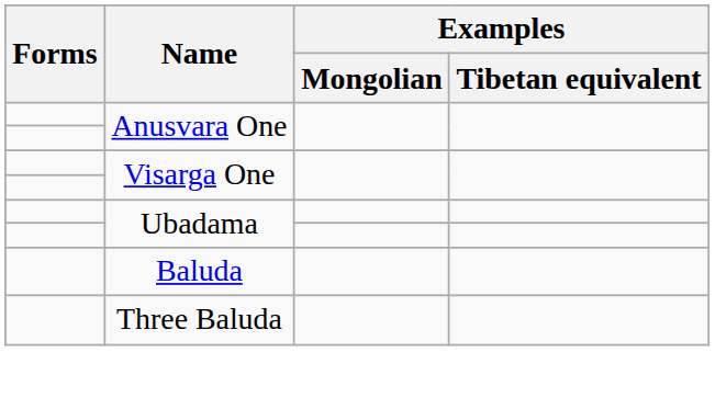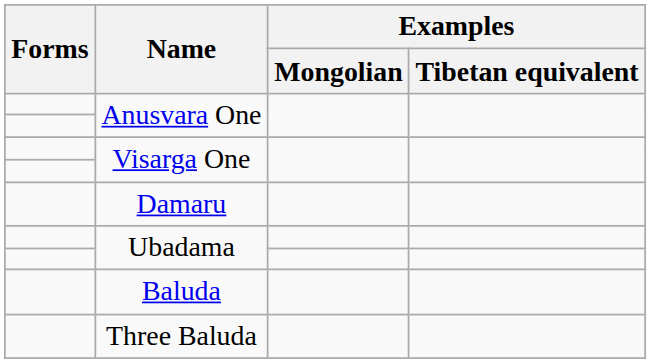 <table class="wikitable" style="text-align: center;">
 <tr>
 <th rowspan="2">Forms</th>
 <th rowspan="2">Name</th>
 <th colspan="2">Examples</th>
 </tr>
 <tr>
 <th>Mongolian</th>
 <th>Tibetan equivalent</th>
 </tr>
 <tr>
 <td style="text-align:center;"></td>
 <td rowspan="2"><a href='#'>Anusvara</a> One</td>
 <td rowspan="2"></td>
 <td rowspan="2"></td>
 </tr>
 <tr>
 <td style="text-align:center;"></td>
 </tr>
 <tr>
 <td style="text-align:center;"></td>
 <td rowspan="2"><a href='#'>Visarga</a> One</td>
 <td rowspan="2"></td>
 <td rowspan="2"></td>
 </tr>
 <tr>
 <td style="text-align:center;"></td>
 </tr>
 <tr>
 <td style="text-align:center;"></td>
+<td><a href='#'>Damaru</a></td>
+<td></td>
+<td></td>
+</tr>
+<tr>
+<td style="text-align:center;"></td>
 <td rowspan="2">Ubadama</td>
 <td></td>
 <td></td>
 </tr>
 <tr>
 <td style="text-align:center;"></td>
 <td></td>
 <td></td>
 </tr>
 <tr>
 <td style="text-align:center;"></td>
 <td><a href='#'>Baluda</a></td>
 <td></td>
 <td></td>
 </tr>
 <tr>
 <td style="text-align:center;"></td>
 <td>Three Baluda</td>
 <td></td>
 <td></td>
 </tr>
 </table>
